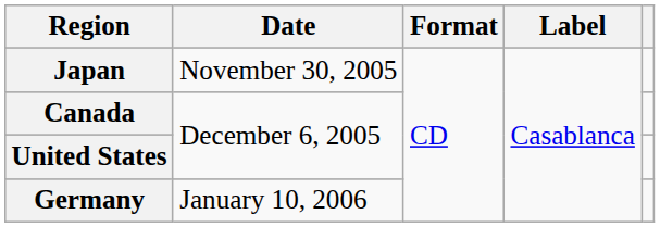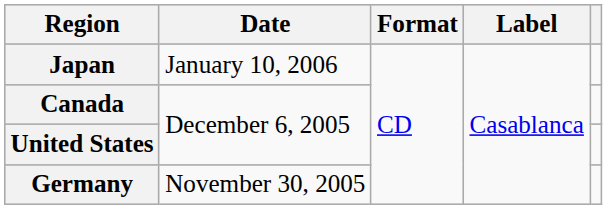 <table class="wikitable plainrowheaders">
 <tr>
 <th scope="col">Region</th>
 <th scope="col">Date</th>
 <th scope="col">Format</th>
 <th scope="col">Label</th>
 <th scope="col"></th>
 </tr>
 <tr>
 <th scope="row">Japan</th>
-<td>November 30, 2005</td>
+<td>January 10, 2006</td>
 <td rowspan="4"><a href='#'>CD</a></td>
 <td rowspan="4"><a href='#'>Casablanca</a></td>
 <td></td>
 </tr>
 <tr>
 <th scope="row">Canada</th>
 <td rowspan="2">December 6, 2005</td>
 <td></td>
 </tr>
 <tr>
 <th scope="row">United States</th>
 <td></td>
 </tr>
 <tr>
 <th scope="row">Germany</th>
-<td>January 10, 2006</td>
+<td>November 30, 2005</td>
 <td></td>
 </tr>
 </table>
